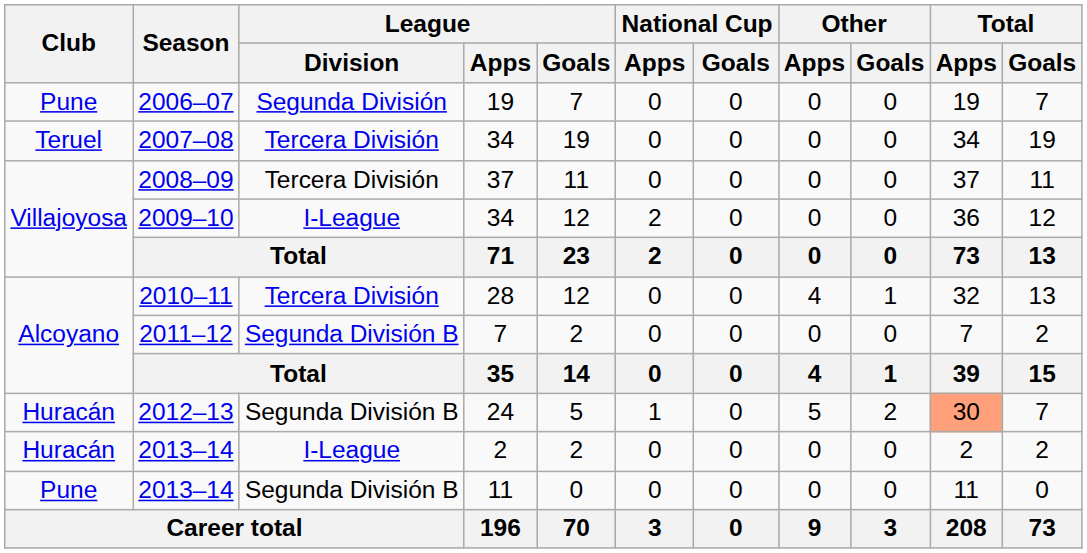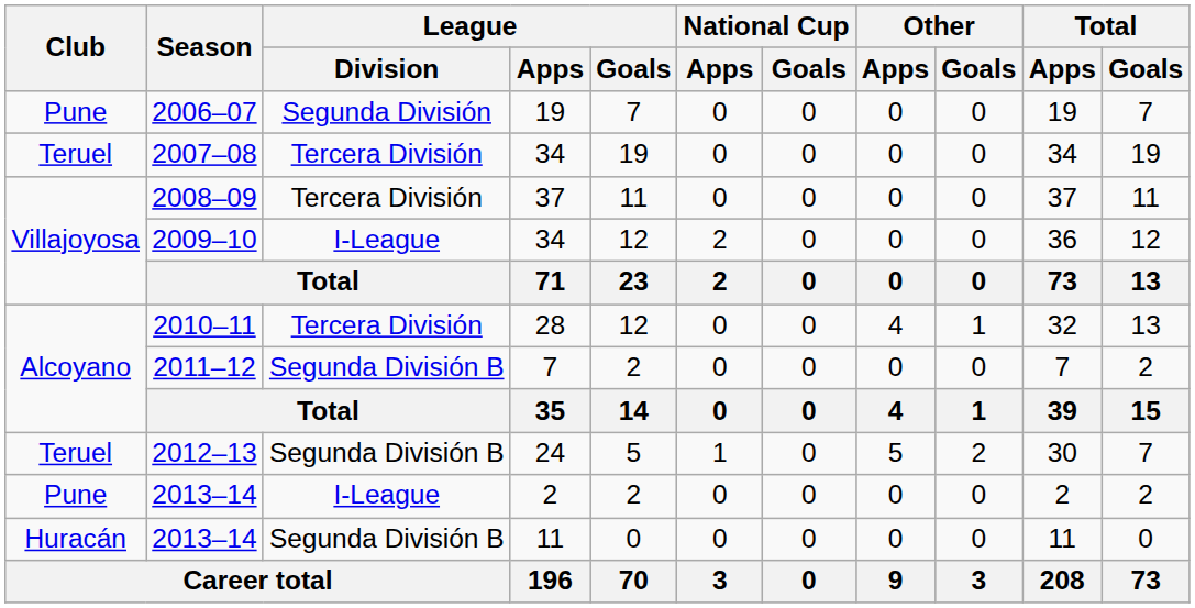 <table class="wikitable" style="text-align: center;">
 <tr>
 <th rowspan=2>Club</th>
 <th rowspan=2>Season</th>
 <th colspan=3>League</th>
 <th colspan=2>National Cup</th>
 <th colspan=2>Other</th>
 <th colspan=2>Total</th>
 </tr>
 <tr>
 <th>Division</th>
 <th>Apps</th>
 <th>Goals</th>
 <th>Apps</th>
 <th>Goals</th>
 <th>Apps</th>
 <th>Goals</th>
 <th>Apps</th>
 <th>Goals</th>
 </tr>
 <tr>
 <td rowspan=1 valign=center><a href='#'>Pune</a></td>
 <td><a href='#'>2006–07</a></td>
 <td><a href='#'>Segunda División</a></td>
 <td>19</td>
 <td>7</td>
 <td>0</td>
 <td>0</td>
 <td>0</td>
 <td>0</td>
 <td>19</td>
 <td>7</td>
 </tr>
 <tr>
 <td rowspan=1 valign=center><a href='#'>Teruel</a></td>
 <td><a href='#'>2007–08</a></td>
 <td><a href='#'>Tercera División</a></td>
 <td>34</td>
 <td>19</td>
 <td>0</td>
 <td>0</td>
 <td>0</td>
 <td>0</td>
 <td>34</td>
 <td>19</td>
 </tr>
 <tr>
 <td rowspan=3 valign=center><a href='#'>Villajoyosa</a></td>
 <td><a href='#'>2008–09</a></td>
 <td>Tercera División</td>
 <td>37</td>
 <td>11</td>
 <td>0</td>
 <td>0</td>
 <td>0</td>
 <td>0</td>
 <td>37</td>
 <td>11</td>
 </tr>
 <tr>
 <td><a href='#'>2009–10</a></td>
 <td><a href='#'>I-League</a></td>
 <td>34</td>
 <td>12</td>
 <td>2</td>
 <td>0</td>
 <td>0</td>
 <td>0</td>
 <td>36</td>
 <td>12</td>
 </tr>
 <tr>
 <th colspan=2>Total</th>
 <th>71</th>
 <th>23</th>
 <th>2</th>
 <th>0</th>
 <th>0</th>
 <th>0</th>
 <th>73</th>
 <th>13</th>
 </tr>
 <tr>
 <td rowspan=3 valign=center><a href='#'>Alcoyano</a></td>
 <td><a href='#'>2010–11</a></td>
 <td><a href='#'>Tercera División</a></td>
 <td>28</td>
 <td>12</td>
 <td>0</td>
 <td>0</td>
 <td>4</td>
 <td>1</td>
 <td>32</td>
 <td>13</td>
 </tr>
 <tr>
 <td><a href='#'>2011–12</a></td>
 <td><a href='#'>Segunda División B</a></td>
 <td>7</td>
 <td>2</td>
 <td>0</td>
 <td>0</td>
 <td>0</td>
 <td>0</td>
 <td>7</td>
 <td>2</td>
 </tr>
 <tr>
 <th colspan=2>Total</th>
 <th>35</th>
 <th>14</th>
 <th>0</th>
 <th>0</th>
 <th>4</th>
 <th>1</th>
 <th>39</th>
 <th>15</th>
 </tr>
 <tr>
-<td rowspan=1 valign=center><a href='#'>Huracán</a></td>
+<td rowspan=1 valign=center><a href='#'>Teruel</a></td>
 <td><a href='#'>2012–13</a></td>
 <td>Segunda División B</td>
 <td>24</td>
 <td>5</td>
 <td>1</td>
 <td>0</td>
 <td>5</td>
 <td>2</td>
-<td style="background: lightsalmon;">30</td>
+<td>30</td>
 <td>7</td>
 </tr>
 <tr>
-<td rowspan=1 valign=center><a href='#'>Huracán</a></td>
+<td rowspan=1 valign=center><a href='#'>Pune</a></td>
 <td><a href='#'>2013–14</a></td>
 <td><a href='#'>I-League</a></td>
 <td>2</td>
 <td>2</td>
 <td>0</td>
 <td>0</td>
 <td>0</td>
 <td>0</td>
 <td>2</td>
 <td>2</td>
 </tr>
 <tr>
-<td rowspan=1 valign=center><a href='#'>Pune</a></td>
+<td rowspan=1 valign=center><a href='#'>Huracán</a></td>
 <td><a href='#'>2013–14</a></td>
 <td>Segunda División B</td>
 <td>11</td>
 <td>0</td>
 <td>0</td>
 <td>0</td>
 <td>0</td>
 <td>0</td>
 <td>11</td>
 <td>0</td>
 </tr>
 <tr>
 <th colspan=3>Career total</th>
 <th>196</th>
 <th>70</th>
 <th>3</th>
 <th>0</th>
 <th>9</th>
 <th>3</th>
 <th>208</th>
 <th>73</th>
 </tr>
 </table>
